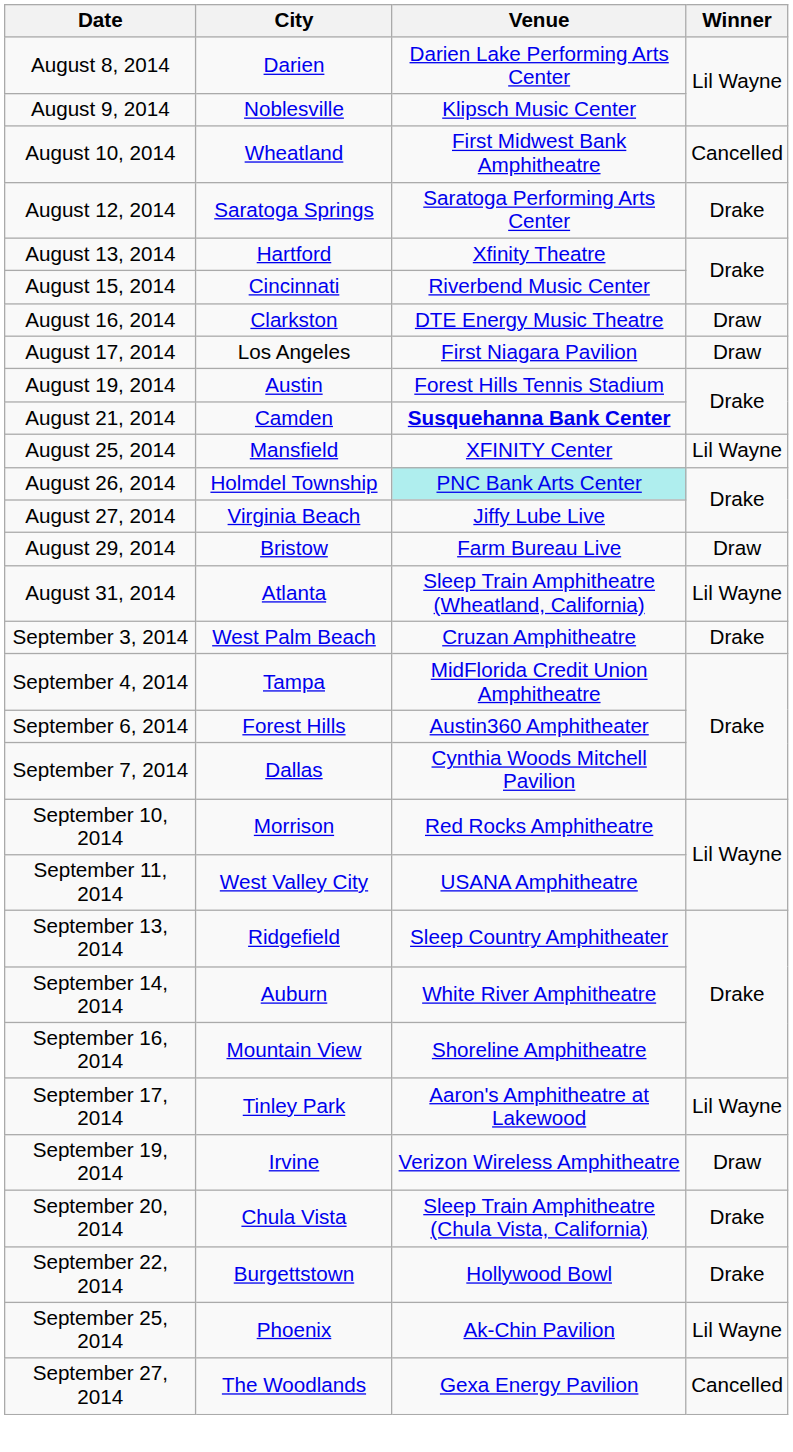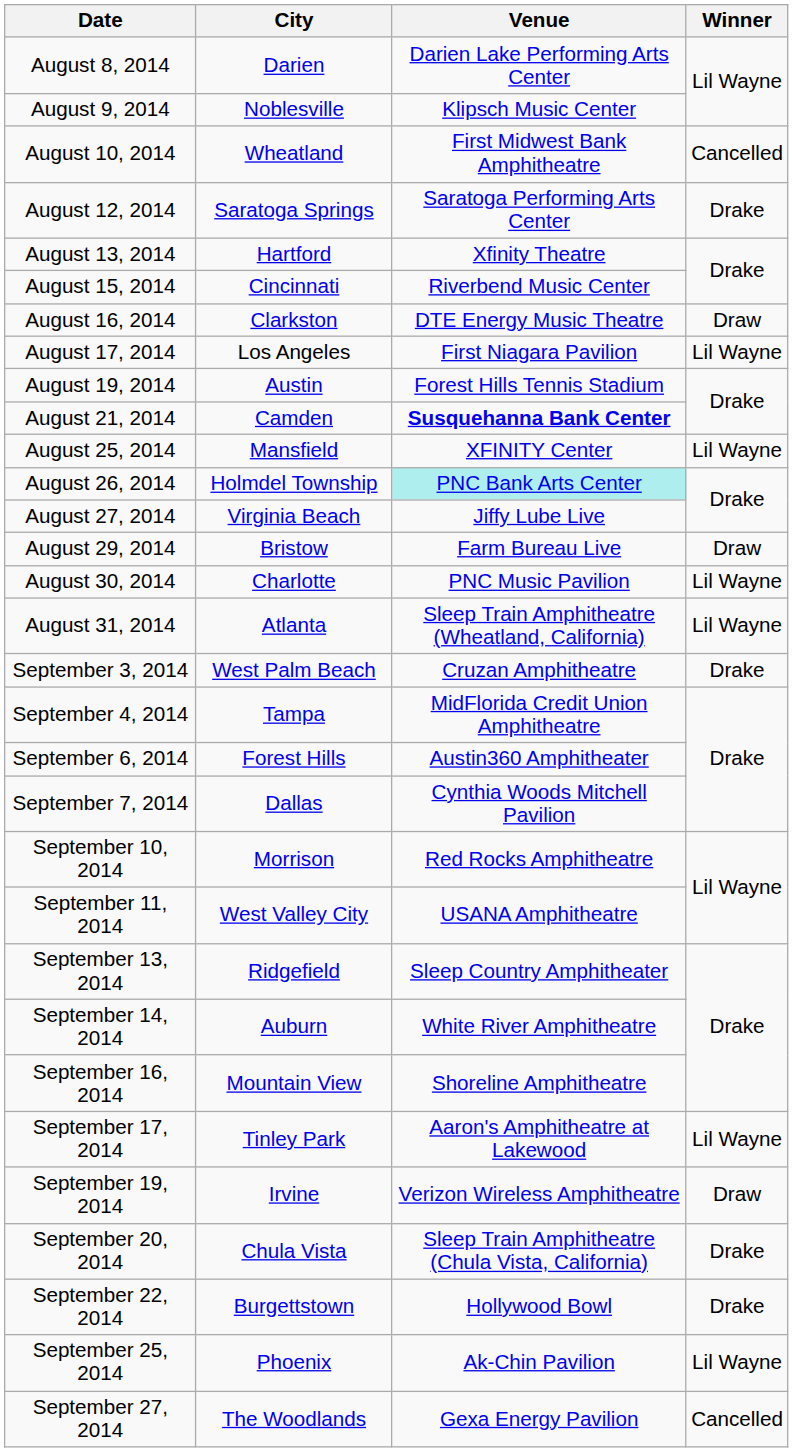 <table class="wikitable" style="text-align:center;">
 <tr>
 <th scope="col" style="width:10em;">Date</th>
 <th scope="col" style="width:10em;">City</th>
 <th scope="col" style="width:16em;">Venue</th>
 <th>Winner</th>
 </tr>
 <tr>
 <td>August 8, 2014</td>
 <td><a href='#'>Darien</a></td>
 <td><a href='#'>Darien Lake Performing Arts Center</a></td>
 <td rowspan="2">Lil Wayne</td>
 </tr>
 <tr>
 <td>August 9, 2014</td>
 <td><a href='#'>Noblesville</a></td>
 <td><a href='#'>Klipsch Music Center</a></td>
 </tr>
 <tr>
 <td>August 10, 2014</td>
 <td><a href='#'>Wheatland</a></td>
 <td><a href='#'>First Midwest Bank Amphitheatre</a></td>
 <td>Cancelled</td>
 </tr>
 <tr>
 <td>August 12, 2014</td>
 <td><a href='#'>Saratoga Springs</a></td>
 <td><a href='#'>Saratoga Performing Arts Center</a></td>
 <td>Drake</td>
 </tr>
 <tr>
 <td>August 13, 2014</td>
 <td><a href='#'>Hartford</a></td>
 <td><a href='#'>Xfinity Theatre</a></td>
 <td rowspan="2">Drake</td>
 </tr>
 <tr>
 <td>August 15, 2014</td>
 <td><a href='#'>Cincinnati</a></td>
 <td><a href='#'>Riverbend Music Center</a></td>
 </tr>
 <tr>
 <td>August 16, 2014</td>
 <td><a href='#'>Clarkston</a></td>
 <td><a href='#'>DTE Energy Music Theatre</a></td>
 <td>Draw</td>
 </tr>
 <tr>
 <td>August 17, 2014</td>
 <td>Los Angeles</td>
 <td><a href='#'>First Niagara Pavilion</a></td>
-<td>Draw</td>
+<td>Lil Wayne</td>
 </tr>
 <tr>
 <td>August 19, 2014</td>
 <td><a href='#'>Austin</a></td>
 <td><a href='#'>Forest Hills Tennis Stadium</a></td>
 <td rowspan="2">Drake</td>
 </tr>
 <tr>
 <td>August 21, 2014</td>
 <td><a href='#'>Camden</a></td>
 <td><strong><a href='#'>Susquehanna Bank Center</a></strong></td>
 </tr>
 <tr>
 <td>August 25, 2014</td>
 <td><a href='#'>Mansfield</a></td>
 <td><a href='#'>XFINITY Center</a></td>
 <td>Lil Wayne</td>
 </tr>
 <tr>
 <td>August 26, 2014</td>
 <td><a href='#'>Holmdel Township</a></td>
 <td style="background: paleturquoise;"><a href='#'>PNC Bank Arts Center</a></td>
 <td rowspan="2">Drake</td>
 </tr>
 <tr>
 <td>August 27, 2014</td>
 <td><a href='#'>Virginia Beach</a></td>
 <td><a href='#'>Jiffy Lube Live</a></td>
 </tr>
 <tr>
 <td>August 29, 2014</td>
 <td><a href='#'>Bristow</a></td>
 <td><a href='#'>Farm Bureau Live</a></td>
 <td>Draw</td>
+</tr>
+<tr>
+<td>August 30, 2014</td>
+<td><a href='#'>Charlotte</a></td>
+<td><a href='#'>PNC Music Pavilion</a></td>
+<td>Lil Wayne</td>
 </tr>
 <tr>
 <td>August 31, 2014</td>
 <td><a href='#'>Atlanta</a></td>
 <td><a href='#'>Sleep Train Amphitheatre (Wheatland, California)</a></td>
 <td>Lil Wayne</td>
 </tr>
 <tr>
 <td>September 3, 2014</td>
 <td><a href='#'>West Palm Beach</a></td>
 <td><a href='#'>Cruzan Amphitheatre</a></td>
 <td>Drake</td>
 </tr>
 <tr>
 <td>September 4, 2014</td>
 <td><a href='#'>Tampa</a></td>
 <td><a href='#'>MidFlorida Credit Union Amphitheatre</a></td>
 <td rowspan="3">Drake</td>
 </tr>
 <tr>
 <td>September 6, 2014</td>
 <td><a href='#'>Forest Hills</a></td>
 <td><a href='#'>Austin360 Amphitheater</a></td>
 </tr>
 <tr>
 <td>September 7, 2014</td>
 <td><a href='#'>Dallas</a></td>
 <td><a href='#'>Cynthia Woods Mitchell Pavilion</a></td>
 </tr>
 <tr>
 <td>September 10, 2014</td>
 <td><a href='#'>Morrison</a></td>
 <td><a href='#'>Red Rocks Amphitheatre</a></td>
 <td rowspan="2">Lil Wayne</td>
 </tr>
 <tr>
 <td>September 11, 2014</td>
 <td><a href='#'>West Valley City</a></td>
 <td><a href='#'>USANA Amphitheatre</a></td>
 </tr>
 <tr>
 <td>September 13, 2014</td>
 <td><a href='#'>Ridgefield</a></td>
 <td><a href='#'>Sleep Country Amphitheater</a></td>
 <td rowspan="3">Drake</td>
 </tr>
 <tr>
 <td>September 14, 2014</td>
 <td><a href='#'>Auburn</a></td>
 <td><a href='#'>White River Amphitheatre</a></td>
 </tr>
 <tr>
 <td>September 16, 2014</td>
 <td><a href='#'>Mountain View</a></td>
 <td><a href='#'>Shoreline Amphitheatre</a></td>
 </tr>
 <tr>
 <td>September 17, 2014</td>
 <td><a href='#'>Tinley Park</a></td>
 <td><a href='#'>Aaron's Amphitheatre at Lakewood</a></td>
 <td>Lil Wayne</td>
 </tr>
 <tr>
 <td>September 19, 2014</td>
 <td><a href='#'>Irvine</a></td>
 <td><a href='#'>Verizon Wireless Amphitheatre</a></td>
 <td>Draw</td>
 </tr>
 <tr>
 <td>September 20, 2014</td>
 <td><a href='#'>Chula Vista</a></td>
 <td><a href='#'>Sleep Train Amphitheatre (Chula Vista, California)</a></td>
 <td>Drake</td>
 </tr>
 <tr>
 <td>September 22, 2014</td>
 <td><a href='#'>Burgettstown</a></td>
 <td><a href='#'>Hollywood Bowl</a></td>
 <td>Drake</td>
 </tr>
 <tr>
 <td>September 25, 2014</td>
 <td><a href='#'>Phoenix</a></td>
 <td><a href='#'>Ak-Chin Pavilion</a></td>
 <td>Lil Wayne</td>
 </tr>
 <tr>
 <td>September 27, 2014</td>
 <td><a href='#'>The Woodlands</a></td>
 <td><a href='#'>Gexa Energy Pavilion</a></td>
 <td>Cancelled</td>
 </tr>
 </table>
